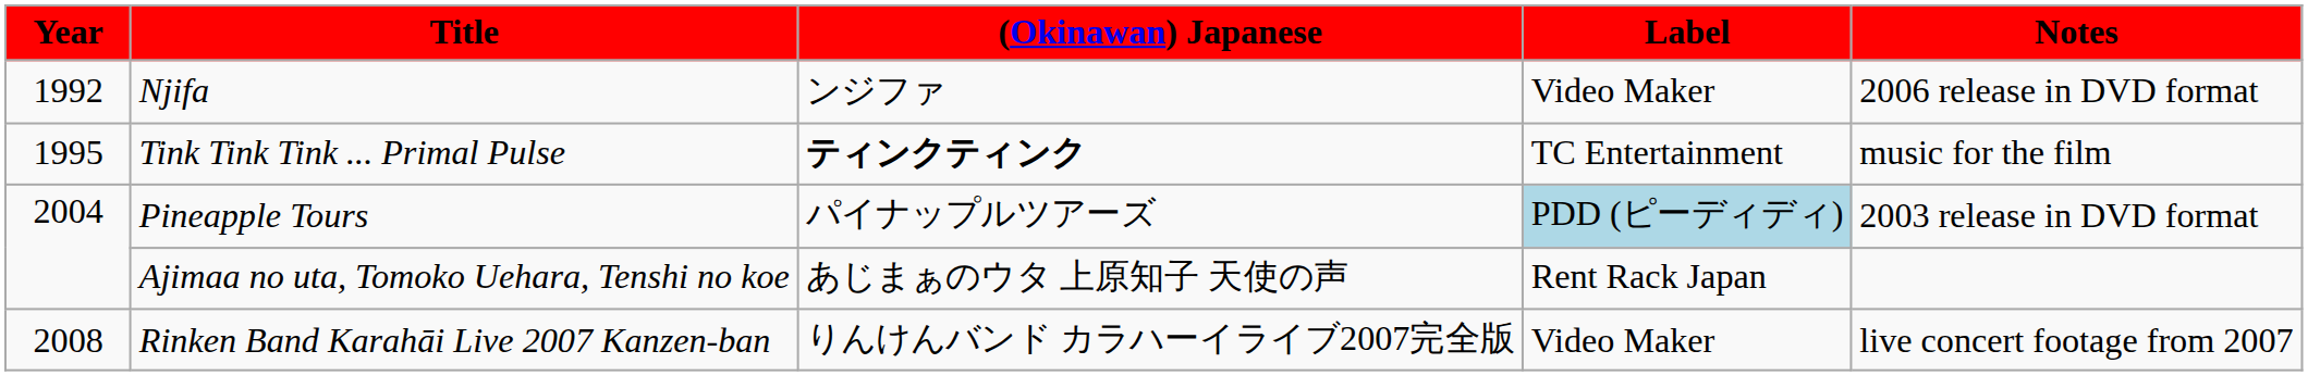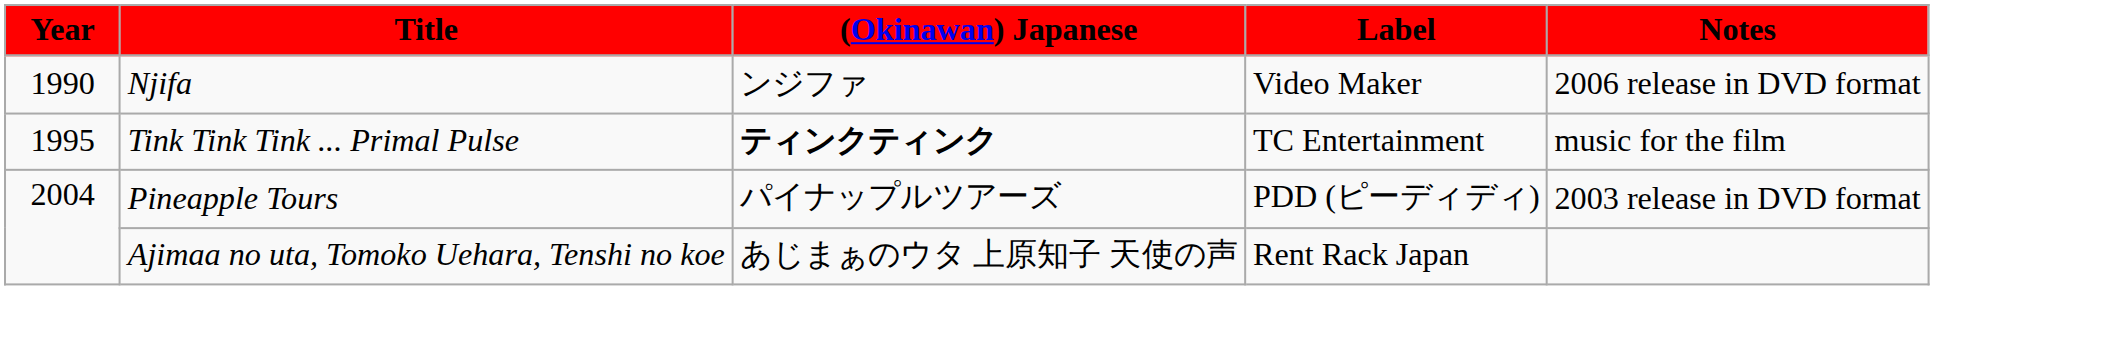 <table class="wikitable">
 <tr>
 <th style="background-color:Red;" width="50" align="center">Year</th>
 <th style="background-color:Red;">Title</th>
 <th style="background-color:Red;">(<a href='#'>Okinawan</a>) Japanese</th>
 <th style="background-color:Red;">Label</th>
 <th style="background-color:Red;">Notes</th>
 </tr>
 <tr>
-<td align="center">1992</td>
+<td align="center">1990</td>
 <td><em>Njifa</em></td>
 <td>ンジファ</td>
 <td>Video Maker</td>
 <td>2006 release in DVD format</td>
 </tr>
 <tr>
 <td align="center">1995</td>
 <td><em>Tink Tink Tink ... Primal Pulse</em></td>
 <td><strong>ティンクティンク</strong></td>
 <td>TC Entertainment</td>
 <td>music for the film</td>
 </tr>
 <tr>
 <td rowspan="2" valign="top" align="center">2004</td>
 <td><em>Pineapple Tours</em></td>
 <td>パイナップルツアーズ</td>
-<td style="background: lightblue;">PDD (ピーディディ)</td>
+<td>PDD (ピーディディ)</td>
 <td>2003 release in DVD format</td>
 </tr>
 <tr>
 <td><em>Ajimaa no uta, Tomoko Uehara, Tenshi no koe</em></td>
 <td>あじまぁのウタ 上原知子 天使の声</td>
 <td>Rent Rack Japan</td>
 <td> </td>
 </tr>
-<tr>
-<td align="center">2008</td>
-<td><em>Rinken Band Karahāi Live 2007 Kanzen-ban</em></td>
-<td>りんけんバンド カラハーイライブ2007完全版</td>
-<td>Video Maker</td>
-<td>live concert footage from 2007</td>
-</tr>
 </table>
